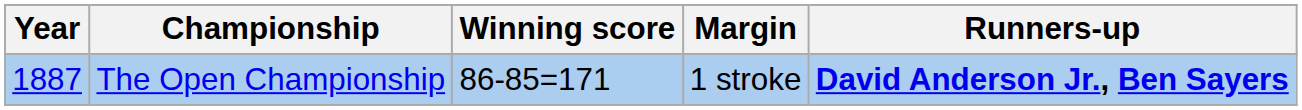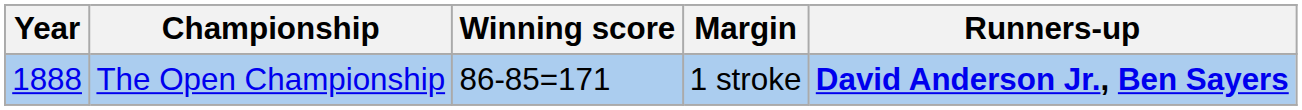 <table class="wikitable">
 <tr>
 <th>Year</th>
 <th>Championship</th>
 <th>Winning score</th>
 <th>Margin</th>
 <th>Runners-up</th>
 </tr>
 <tr style="background:#ABCDEF;">
-<td><a href='#'>1887</a></td>
+<td><a href='#'>1888</a></td>
 <td><a href='#'>The Open Championship</a></td>
 <td>86-85=171</td>
 <td>1 stroke</td>
 <td><strong> <a href='#'>David Anderson Jr.</a>,  <a href='#'>Ben Sayers</a></strong></td>
 </tr>
 </table>
